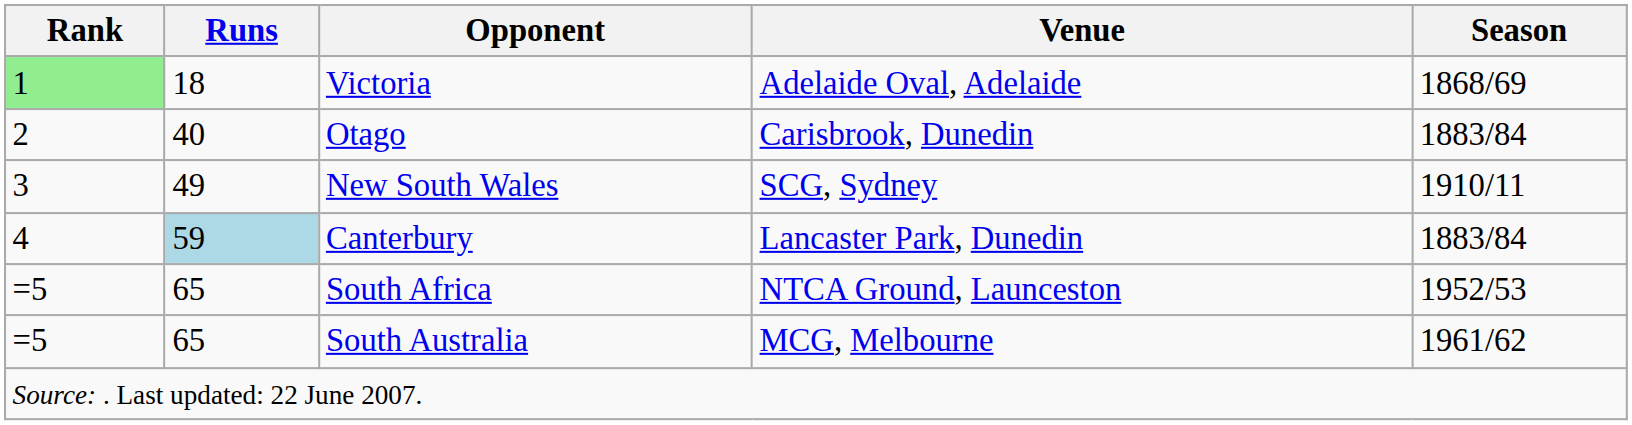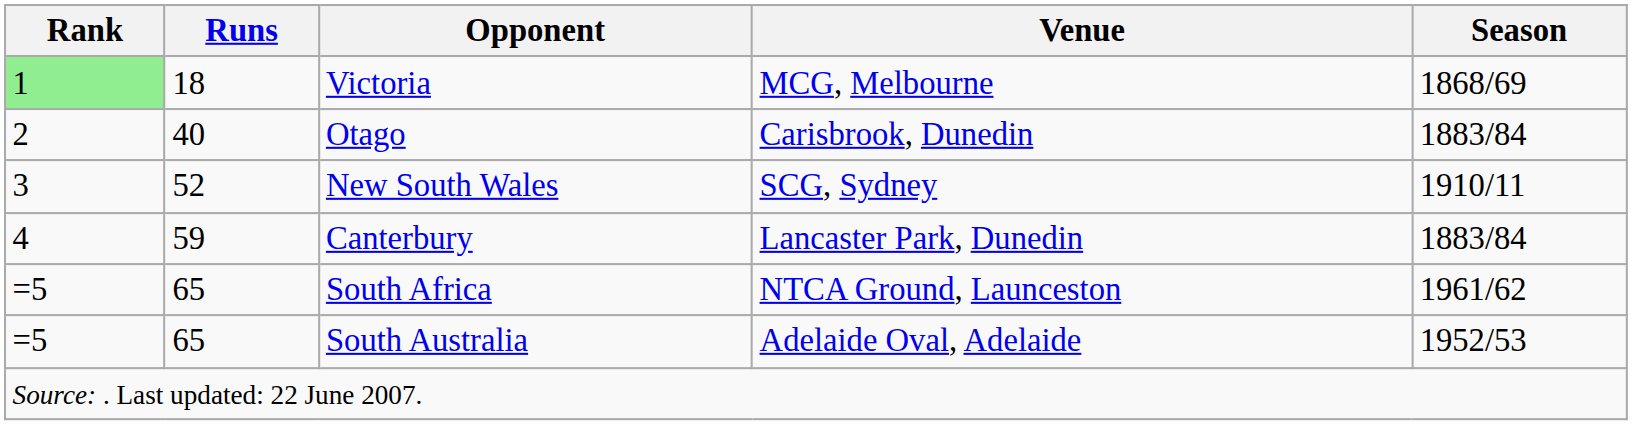 <table class="wikitable" style="width:90%;">
 <tr>
 <th>Rank</th>
 <th><a href='#'>Runs</a></th>
 <th>Opponent</th>
 <th>Venue</th>
 <th>Season</th>
 </tr>
 <tr>
 <td style="background: lightgreen;">1</td>
 <td>18</td>
 <td><a href='#'>Victoria</a></td>
-<td><a href='#'>Adelaide Oval</a>, <a href='#'>Adelaide</a></td>
+<td><a href='#'>MCG</a>, <a href='#'>Melbourne</a></td>
 <td>1868/69</td>
 </tr>
 <tr>
 <td>2</td>
 <td>40</td>
 <td><a href='#'>Otago</a></td>
 <td><a href='#'>Carisbrook</a>, <a href='#'>Dunedin</a></td>
 <td>1883/84</td>
 </tr>
 <tr>
 <td>3</td>
-<td>49</td>
+<td>52</td>
 <td><a href='#'>New South Wales</a></td>
 <td><a href='#'>SCG</a>, <a href='#'>Sydney</a></td>
 <td>1910/11</td>
 </tr>
 <tr>
 <td>4</td>
-<td style="background: lightblue;">59</td>
+<td>59</td>
 <td><a href='#'>Canterbury</a></td>
 <td><a href='#'>Lancaster Park</a>, <a href='#'>Dunedin</a></td>
 <td>1883/84</td>
 </tr>
 <tr>
 <td>=5</td>
 <td>65</td>
 <td><a href='#'>South Africa</a></td>
 <td><a href='#'>NTCA Ground</a>, <a href='#'>Launceston</a></td>
-<td>1952/53</td>
+<td>1961/62</td>
 </tr>
 <tr>
 <td>=5</td>
 <td>65</td>
 <td><a href='#'>South Australia</a></td>
-<td><a href='#'>MCG</a>, <a href='#'>Melbourne</a></td>
-<td>1961/62</td>
+<td><a href='#'>Adelaide Oval</a>, <a href='#'>Adelaide</a></td>
+<td>1952/53</td>
 </tr>
 <tr>
 <td colspan=5><small><em>Source: </em>. Last updated: 22 June 2007.</small></td>
 </tr>
 </table>
